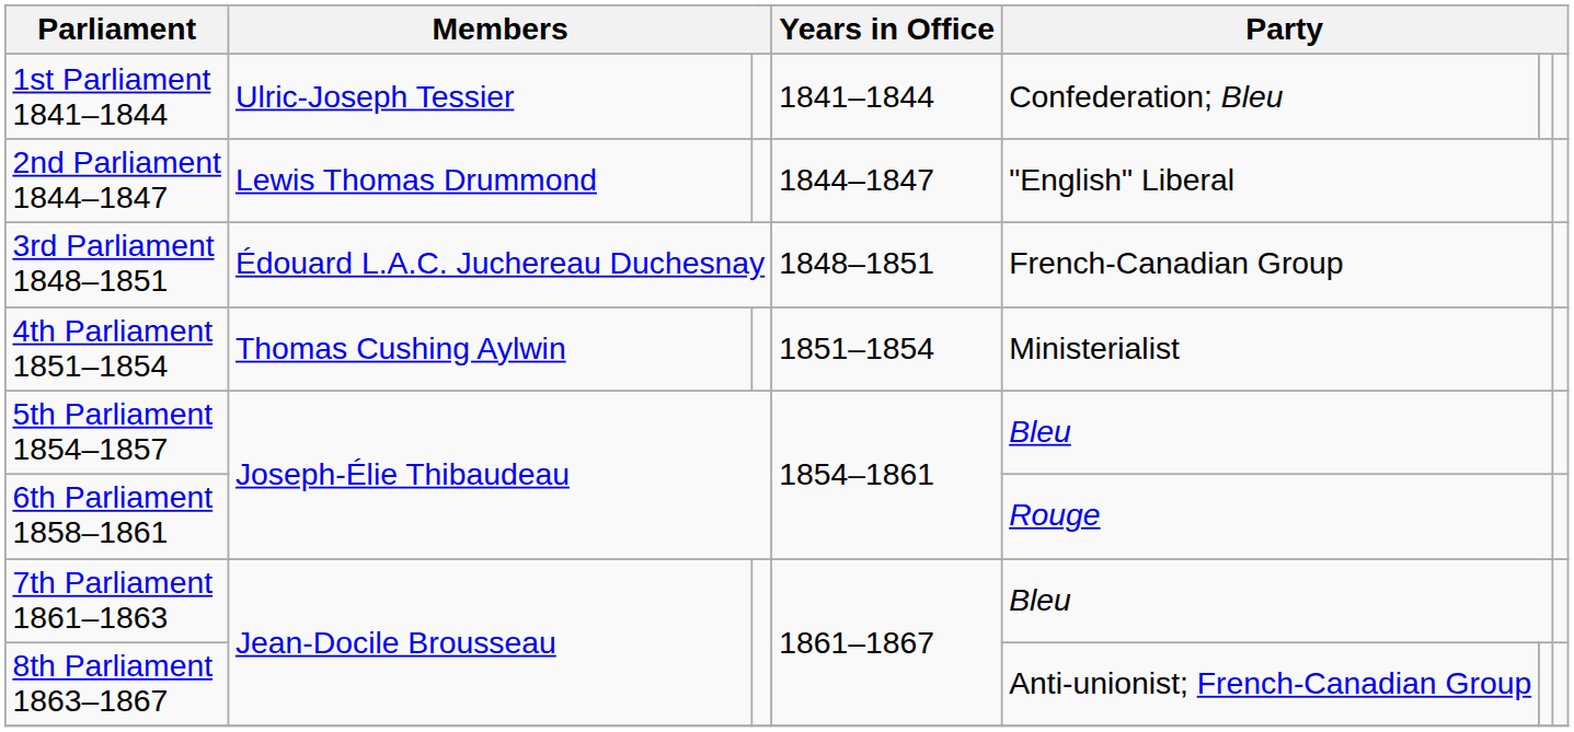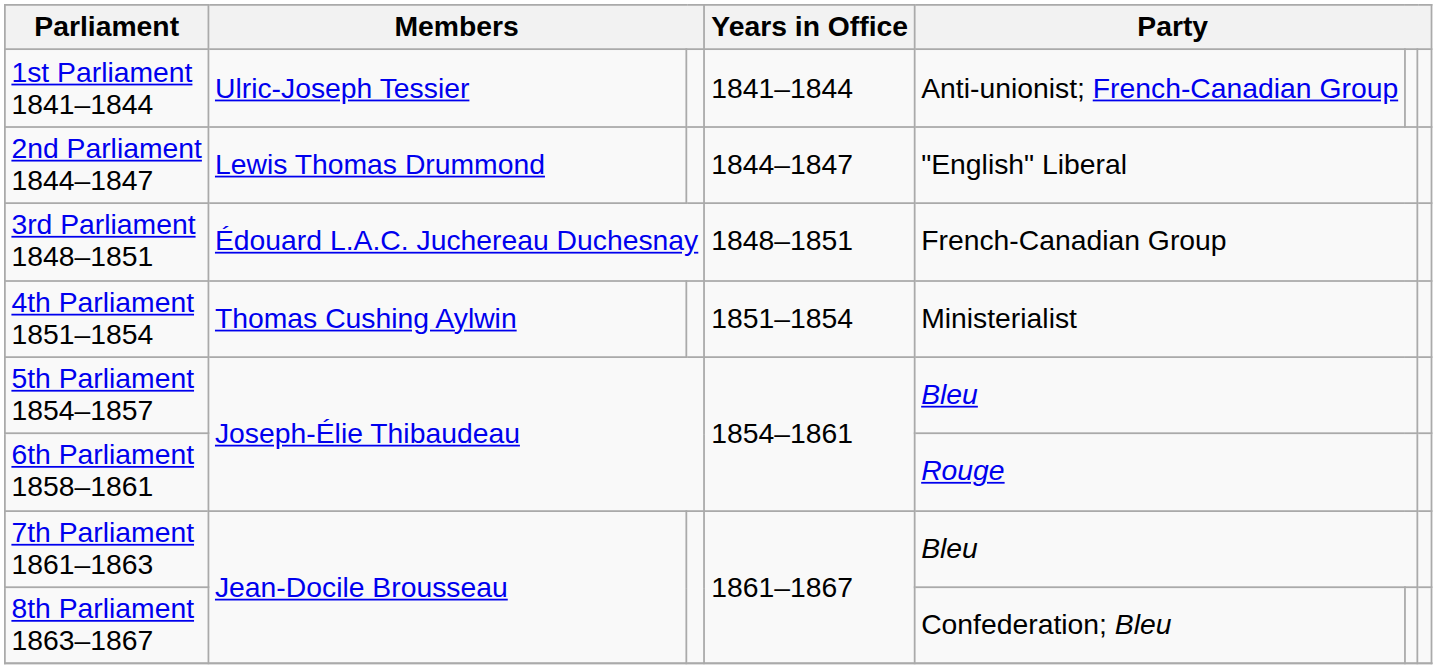 <table class="wikitable">
 <tr>
 <th>Parliament</th>
 <th colspan = "2">Members</th>
 <th>Years in Office</th>
 <th colspan = "3">Party</th>
 </tr>
 <tr>
 <td><a href='#'>1st Parliament</a><br>1841–1844</td>
 <td><a href='#'>Ulric-Joseph Tessier</a></td>
 <td></td>
 <td>1841–1844</td>
-<td>Confederation;  <em>Bleu</em></td>
+<td>Anti-unionist; <a href='#'>French-Canadian Group</a></td>
 <td></td>
 <td></td>
 </tr>
 <tr>
 <td><a href='#'>2nd Parliament</a> <br> 1844–1847</td>
 <td><a href='#'>Lewis Thomas Drummond</a></td>
 <td></td>
 <td>1844–1847</td>
 <td colspan ="2">"English" Liberal</td>
 <td></td>
 </tr>
 <tr>
 <td><a href='#'>3rd Parliament</a> <br> 1848–1851</td>
 <td colspan = "2"><a href='#'>Édouard L.A.C. Juchereau Duchesnay</a></td>
 <td>1848–1851</td>
 <td colspan = "2">French-Canadian Group</td>
 <td></td>
 </tr>
 <tr>
 <td><a href='#'>4th Parliament</a> <br> 1851–1854</td>
 <td><a href='#'>Thomas Cushing Aylwin</a></td>
 <td></td>
 <td>1851–1854</td>
 <td colspan = "2">Ministerialist</td>
 <td></td>
 </tr>
 <tr>
 <td><a href='#'>5th Parliament</a> <br>1854–1857</td>
 <td rowspan = "2" colspan = "2"><a href='#'>Joseph-Élie Thibaudeau</a></td>
 <td rowspan = "2">1854–1861</td>
 <td colspan = "2"><a href='#'><em>Bleu</em></a></td>
 <td></td>
 </tr>
 <tr>
 <td><a href='#'>6th Parliament</a> <br>1858–1861</td>
 <td colspan = "2"><a href='#'><em>Rouge</em></a></td>
 <td></td>
 </tr>
 <tr>
 <td><a href='#'>7th Parliament</a> <br> 1861–1863</td>
 <td rowspan = "2"><a href='#'>Jean-Docile Brousseau</a></td>
 <td rowspan = "2"></td>
 <td rowspan = "2">1861–1867</td>
 <td colspan = "2"><em>Bleu</em></td>
 <td></td>
 </tr>
 <tr>
 <td><a href='#'>8th Parliament</a> <br> 1863–1867</td>
-<td>Anti-unionist; <a href='#'>French-Canadian Group</a></td>
+<td>Confederation;  <em>Bleu</em></td>
 <td></td>
 <td></td>
 </tr>
 <tr>
 </tr>
 </table>
